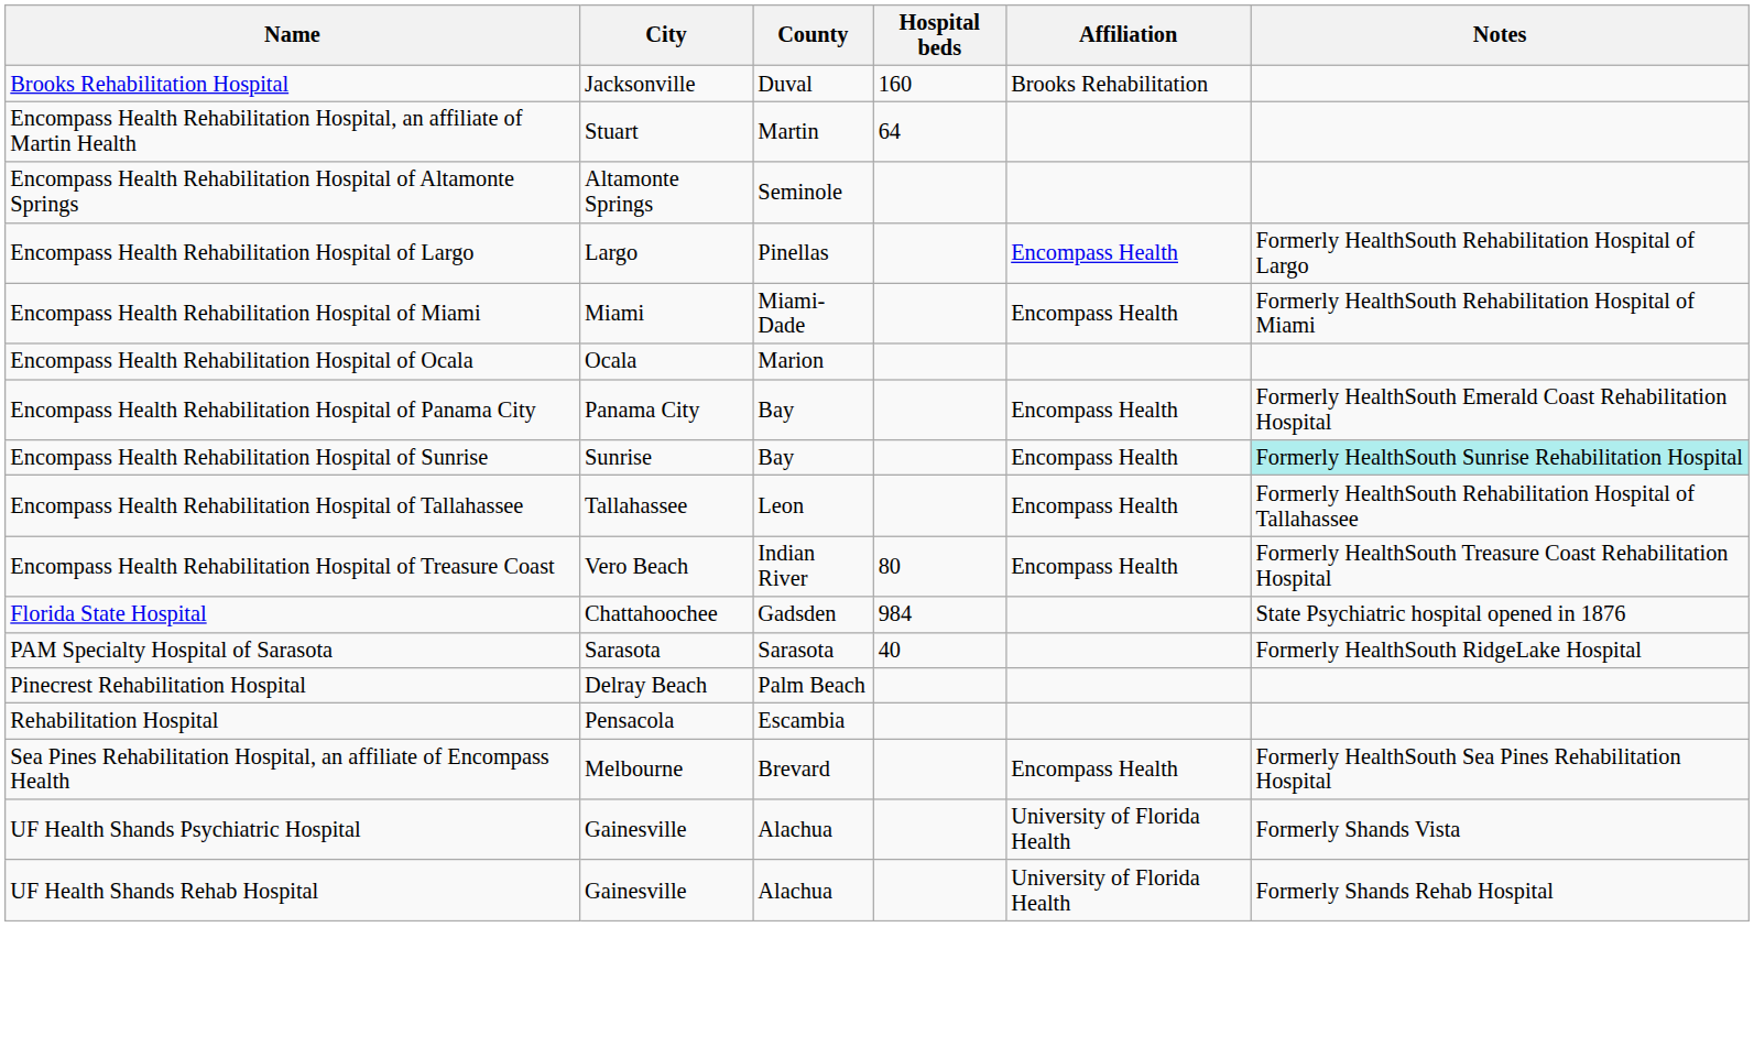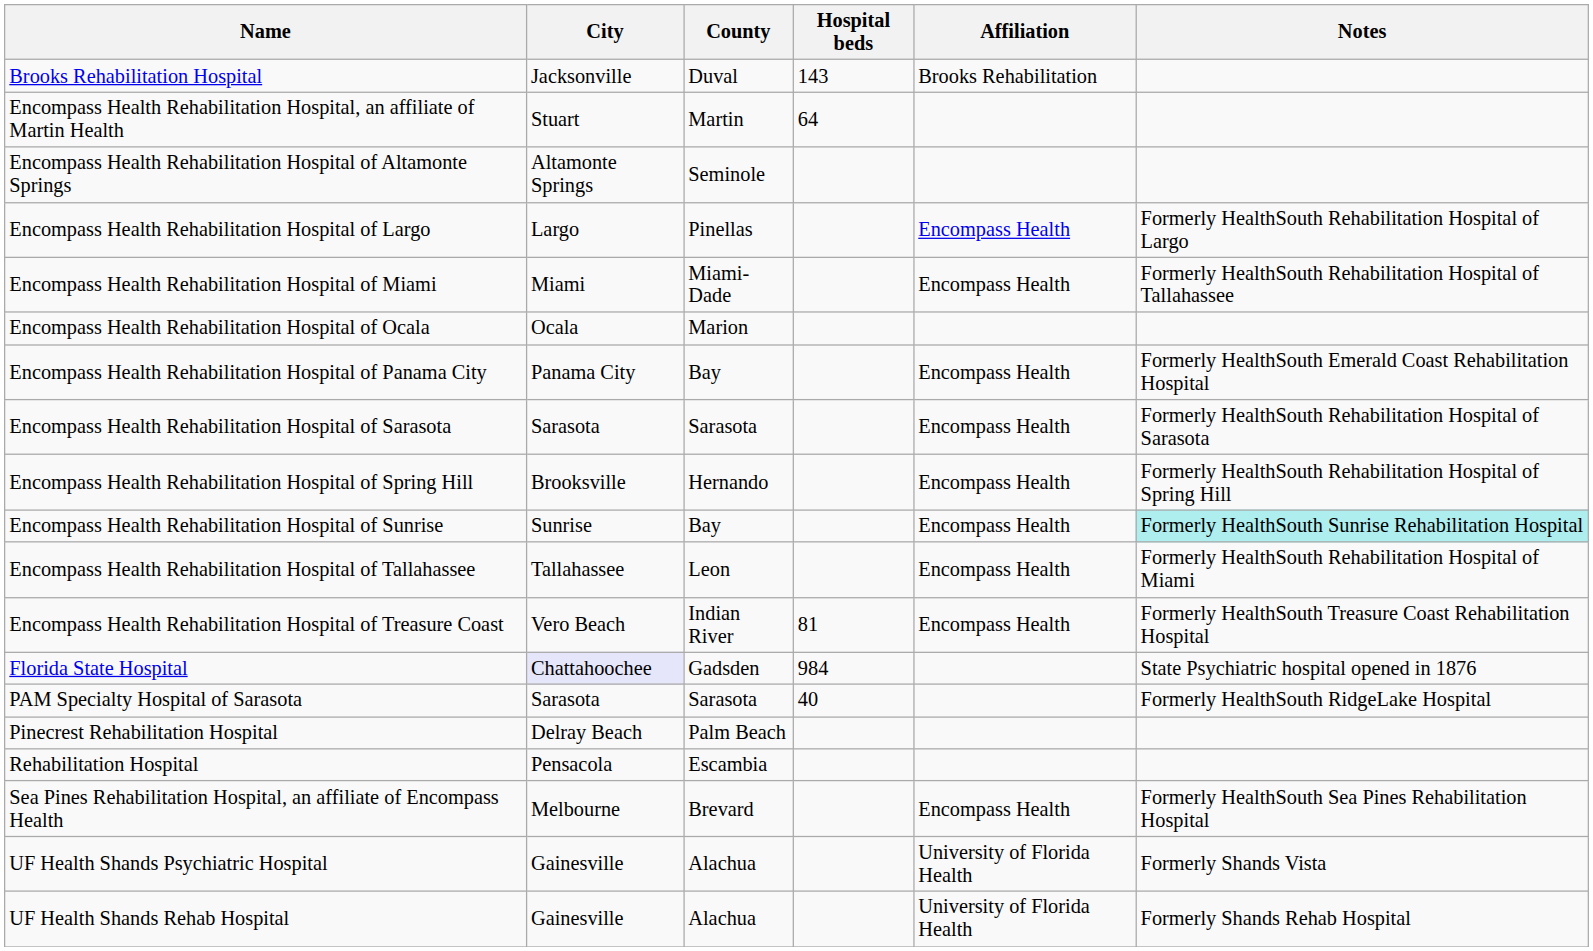 <table class="wikitable sortable">
 <tr>
 <th scope="col">Name</th>
 <th scope="col">City</th>
 <th scope="col">County</th>
 <th scope="col">Hospital beds</th>
 <th scope="col">Affiliation</th>
 <th class="unsortable" scope="col">Notes</th>
 </tr>
 <tr>
 <td><a href='#'>Brooks Rehabilitation Hospital</a></td>
 <td>Jacksonville</td>
 <td>Duval</td>
-<td>160</td>
+<td>143</td>
 <td>Brooks Rehabilitation</td>
 <td></td>
 </tr>
 <tr>
 <td>Encompass Health Rehabilitation Hospital, an affiliate of Martin Health</td>
 <td>Stuart</td>
 <td>Martin</td>
 <td>64</td>
 <td></td>
 <td></td>
 </tr>
 <tr>
 <td>Encompass Health Rehabilitation Hospital of Altamonte Springs</td>
 <td>Altamonte Springs</td>
 <td>Seminole</td>
 <td></td>
 <td></td>
 <td></td>
 </tr>
 <tr>
 <td>Encompass Health Rehabilitation Hospital of Largo</td>
 <td>Largo</td>
 <td>Pinellas</td>
 <td></td>
 <td><a href='#'>Encompass Health</a></td>
 <td>Formerly HealthSouth Rehabilitation Hospital of Largo</td>
 </tr>
 <tr>
 <td>Encompass Health Rehabilitation Hospital of Miami</td>
 <td>Miami</td>
 <td>Miami-Dade</td>
 <td></td>
 <td>Encompass Health</td>
-<td>Formerly HealthSouth Rehabilitation Hospital of Miami</td>
+<td>Formerly HealthSouth Rehabilitation Hospital of Tallahassee</td>
 </tr>
 <tr>
 <td>Encompass Health Rehabilitation Hospital of Ocala</td>
 <td>Ocala</td>
 <td>Marion</td>
 <td></td>
 <td></td>
 <td></td>
 </tr>
 <tr>
 <td>Encompass Health Rehabilitation Hospital of Panama City</td>
 <td>Panama City</td>
 <td>Bay</td>
 <td></td>
 <td>Encompass Health</td>
 <td>Formerly HealthSouth Emerald Coast Rehabilitation Hospital</td>
 </tr>
 <tr>
+<td>Encompass Health Rehabilitation Hospital of Sarasota</td>
+<td>Sarasota</td>
+<td>Sarasota</td>
+<td></td>
+<td>Encompass Health</td>
+<td>Formerly HealthSouth Rehabilitation Hospital of Sarasota</td>
+</tr>
+<tr>
+<td>Encompass Health Rehabilitation Hospital of Spring Hill</td>
+<td>Brooksville</td>
+<td>Hernando</td>
+<td></td>
+<td>Encompass Health</td>
+<td>Formerly HealthSouth Rehabilitation Hospital of Spring Hill</td>
+</tr>
+<tr>
 <td>Encompass Health Rehabilitation Hospital of Sunrise</td>
 <td>Sunrise</td>
 <td>Bay</td>
 <td></td>
 <td>Encompass Health</td>
 <td style="background: paleturquoise;">Formerly HealthSouth Sunrise Rehabilitation Hospital</td>
 </tr>
 <tr>
 <td>Encompass Health Rehabilitation Hospital of Tallahassee</td>
 <td>Tallahassee</td>
 <td>Leon</td>
 <td></td>
 <td>Encompass Health</td>
-<td>Formerly HealthSouth Rehabilitation Hospital of Tallahassee</td>
+<td>Formerly HealthSouth Rehabilitation Hospital of Miami</td>
 </tr>
 <tr>
 <td>Encompass Health Rehabilitation Hospital of Treasure Coast</td>
 <td>Vero Beach</td>
 <td>Indian River</td>
-<td>80</td>
+<td>81</td>
 <td>Encompass Health</td>
 <td>Formerly HealthSouth Treasure Coast Rehabilitation Hospital</td>
 </tr>
 <tr>
 <td><a href='#'>Florida State Hospital</a></td>
-<td>Chattahoochee</td>
+<td style="background: lavender;">Chattahoochee</td>
 <td>Gadsden</td>
 <td>984</td>
 <td></td>
 <td>State Psychiatric hospital opened in 1876</td>
 </tr>
 <tr>
 <td>PAM Specialty Hospital of Sarasota</td>
 <td>Sarasota</td>
 <td>Sarasota</td>
 <td>40</td>
 <td></td>
 <td>Formerly HealthSouth RidgeLake Hospital</td>
 </tr>
 <tr>
 <td>Pinecrest Rehabilitation Hospital</td>
 <td>Delray Beach</td>
 <td>Palm Beach</td>
 <td></td>
 <td></td>
 <td></td>
 </tr>
 <tr>
 <td>Rehabilitation Hospital</td>
 <td>Pensacola</td>
 <td>Escambia</td>
 <td></td>
 <td></td>
 <td></td>
 </tr>
 <tr>
 <td>Sea Pines Rehabilitation Hospital, an affiliate of Encompass Health</td>
 <td>Melbourne</td>
 <td>Brevard</td>
 <td></td>
 <td>Encompass Health</td>
 <td>Formerly HealthSouth Sea Pines Rehabilitation Hospital</td>
 </tr>
 <tr>
 <td>UF Health Shands Psychiatric Hospital</td>
 <td>Gainesville</td>
 <td>Alachua</td>
 <td></td>
 <td>University of Florida Health</td>
 <td>Formerly Shands Vista</td>
 </tr>
 <tr>
 <td>UF Health Shands Rehab Hospital</td>
 <td>Gainesville</td>
 <td>Alachua</td>
 <td></td>
 <td>University of Florida Health</td>
 <td>Formerly Shands Rehab Hospital</td>
 </tr>
 </table>
